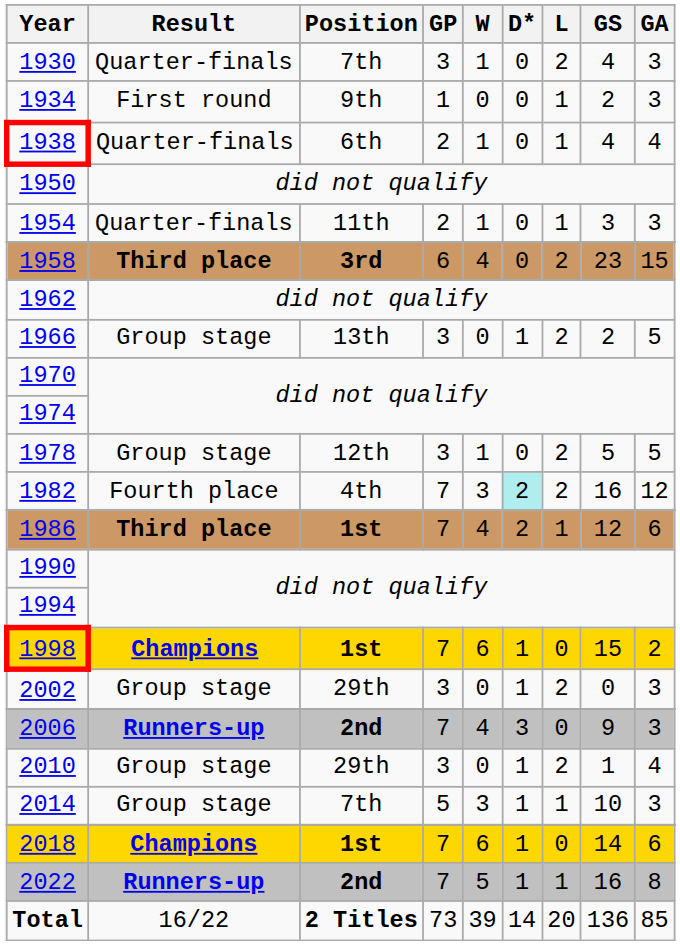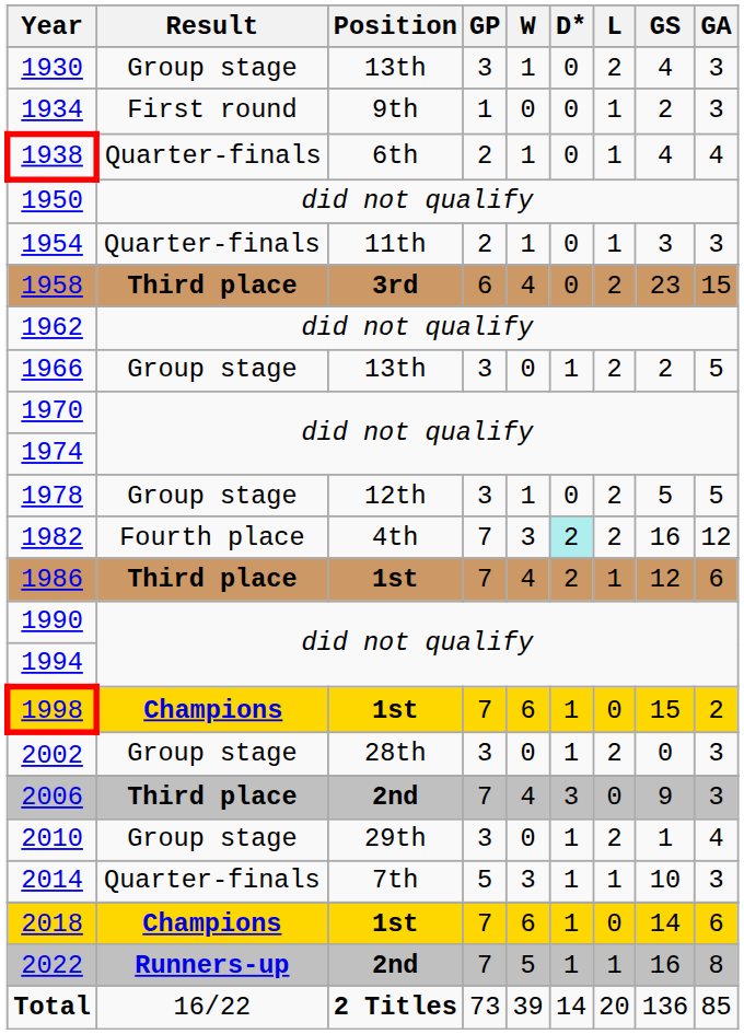 <table class="wikitable" style="text-align: center;">
 <tr>
 <th>Year</th>
 <th>Result</th>
 <th>Position</th>
 <th>GP</th>
 <th>W</th>
 <th>D*</th>
 <th>L</th>
 <th>GS</th>
 <th>GA</th>
 </tr>
 <tr>
 <td> <a href='#'>1930</a></td>
-<td>Quarter-finals</td>
-<td>7th</td>
+<td>Group stage</td>
+<td>13th</td>
 <td>3</td>
 <td>1</td>
 <td>0</td>
 <td>2</td>
 <td>4</td>
 <td>3</td>
 </tr>
 <tr>
 <td> <a href='#'>1934</a></td>
 <td>First round</td>
 <td>9th</td>
 <td>1</td>
 <td>0</td>
 <td>0</td>
 <td>1</td>
 <td>2</td>
 <td>3</td>
 </tr>
 <tr>
 <td style="border: 3px solid red"> <a href='#'>1938</a></td>
 <td>Quarter-finals</td>
 <td>6th</td>
 <td>2</td>
 <td>1</td>
 <td>0</td>
 <td>1</td>
 <td>4</td>
 <td>4</td>
 </tr>
 <tr>
 <td> <a href='#'>1950</a></td>
 <td colspan=8><em>did not qualify</em></td>
 </tr>
 <tr>
 <td> <a href='#'>1954</a></td>
 <td>Quarter-finals</td>
 <td>11th</td>
 <td>2</td>
 <td>1</td>
 <td>0</td>
 <td>1</td>
 <td>3</td>
 <td>3</td>
 </tr>
 <tr>
 </tr>
 <tr bgcolor=#cc9966>
 <td> <a href='#'>1958</a></td>
 <td><strong>Third place</strong></td>
 <td><strong>3rd</strong></td>
 <td>6</td>
 <td>4</td>
 <td>0</td>
 <td>2</td>
 <td>23</td>
 <td>15</td>
 </tr>
 <tr>
 <td> <a href='#'>1962</a></td>
 <td colspan=8><em>did not qualify</em></td>
 </tr>
 <tr>
 <td> <a href='#'>1966</a></td>
 <td>Group stage</td>
 <td>13th</td>
 <td>3</td>
 <td>0</td>
 <td>1</td>
 <td>2</td>
 <td>2</td>
 <td>5</td>
 </tr>
 <tr>
 <td> <a href='#'>1970</a></td>
 <td rowspan=2 colspan=8><em>did not qualify</em></td>
 </tr>
 <tr>
 <td> <a href='#'>1974</a></td>
 </tr>
 <tr>
 <td> <a href='#'>1978</a></td>
 <td>Group stage</td>
 <td>12th</td>
 <td>3</td>
 <td>1</td>
 <td>0</td>
 <td>2</td>
 <td>5</td>
 <td>5</td>
 </tr>
 <tr>
 <td> <a href='#'>1982</a></td>
 <td>Fourth place</td>
 <td>4th</td>
 <td>7</td>
 <td>3</td>
 <td style="background: paleturquoise;">2</td>
 <td>2</td>
 <td>16</td>
 <td>12</td>
 </tr>
 <tr>
 </tr>
 <tr bgcolor=#cc9966>
 <td> <a href='#'>1986</a></td>
 <td><strong>Third place</strong></td>
 <td><strong>1st</strong></td>
 <td>7</td>
 <td>4</td>
 <td>2</td>
 <td>1</td>
 <td>12</td>
 <td>6</td>
 </tr>
 <tr>
 <td> <a href='#'>1990</a></td>
 <td rowspan=2 colspan=8><em>did not qualify</em></td>
 </tr>
 <tr>
 <td> <a href='#'>1994</a></td>
 </tr>
 <tr bgcolor=gold>
 <td style="border: 3px solid red"> <a href='#'>1998</a></td>
 <td><strong><a href='#'>Champions</a></strong></td>
 <td><strong>1st</strong></td>
 <td>7</td>
 <td>6</td>
 <td>1</td>
 <td>0</td>
 <td>15</td>
 <td>2</td>
 </tr>
 <tr>
 <td>  <a href='#'>2002</a></td>
 <td>Group stage</td>
-<td>29th</td>
+<td>28th</td>
 <td>3</td>
 <td>0</td>
 <td>1</td>
 <td>2</td>
 <td>0</td>
 <td>3</td>
 </tr>
 <tr>
 </tr>
 <tr bgcolor=#C0C0C0>
 <td> <a href='#'>2006</a></td>
-<td><a href='#'><strong>Runners-up</strong></a></td>
+<td><strong>Third place</strong></td>
 <td><strong>2nd</strong></td>
 <td>7</td>
 <td>4</td>
 <td>3</td>
 <td>0</td>
 <td>9</td>
 <td>3</td>
 </tr>
 <tr>
 <td> <a href='#'>2010</a></td>
 <td>Group stage</td>
 <td>29th</td>
 <td>3</td>
 <td>0</td>
 <td>1</td>
 <td>2</td>
 <td>1</td>
 <td>4</td>
 </tr>
 <tr>
 <td> <a href='#'>2014</a></td>
-<td>Group stage</td>
+<td>Quarter-finals</td>
 <td>7th</td>
 <td>5</td>
 <td>3</td>
 <td>1</td>
 <td>1</td>
 <td>10</td>
 <td>3</td>
 </tr>
 <tr>
 </tr>
 <tr bgcolor=gold>
 <td> <a href='#'>2018</a></td>
 <td><strong><a href='#'>Champions</a></strong></td>
 <td><strong>1st</strong></td>
 <td>7</td>
 <td>6</td>
 <td>1</td>
 <td>0</td>
 <td>14</td>
 <td>6</td>
 </tr>
 <tr bgcolor=#C0C0C0>
 <td> <a href='#'>2022</a></td>
 <td><a href='#'><strong>Runners-up</strong></a></td>
 <td><strong>2nd</strong></td>
 <td>7</td>
 <td>5</td>
 <td>1</td>
 <td>1</td>
 <td>16</td>
 <td>8</td>
 </tr>
 <tr>
 <td><strong>Total</strong></td>
 <td>16/22</td>
 <td><strong>2 Titles</strong></td>
 <td>73</td>
 <td>39</td>
 <td>14</td>
 <td>20</td>
 <td>136</td>
 <td>85</td>
 </tr>
 <tr>
 </tr>
 </table>
